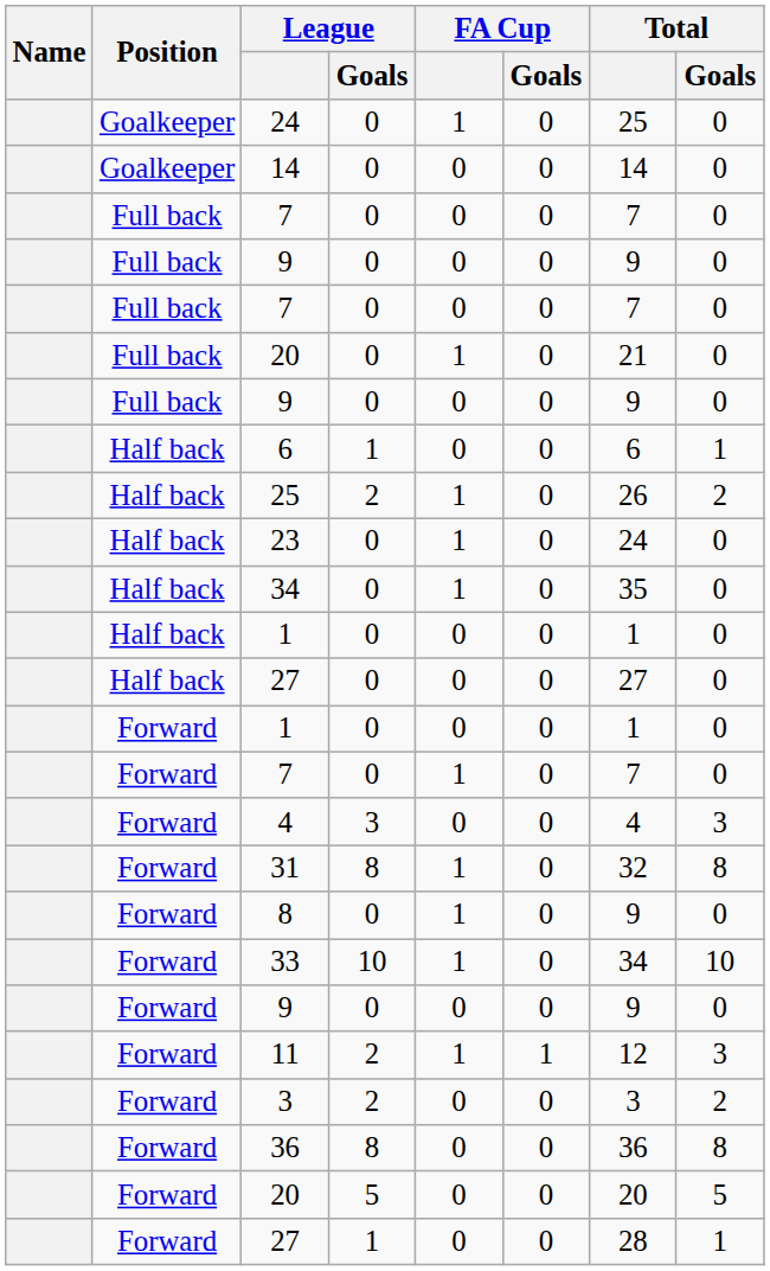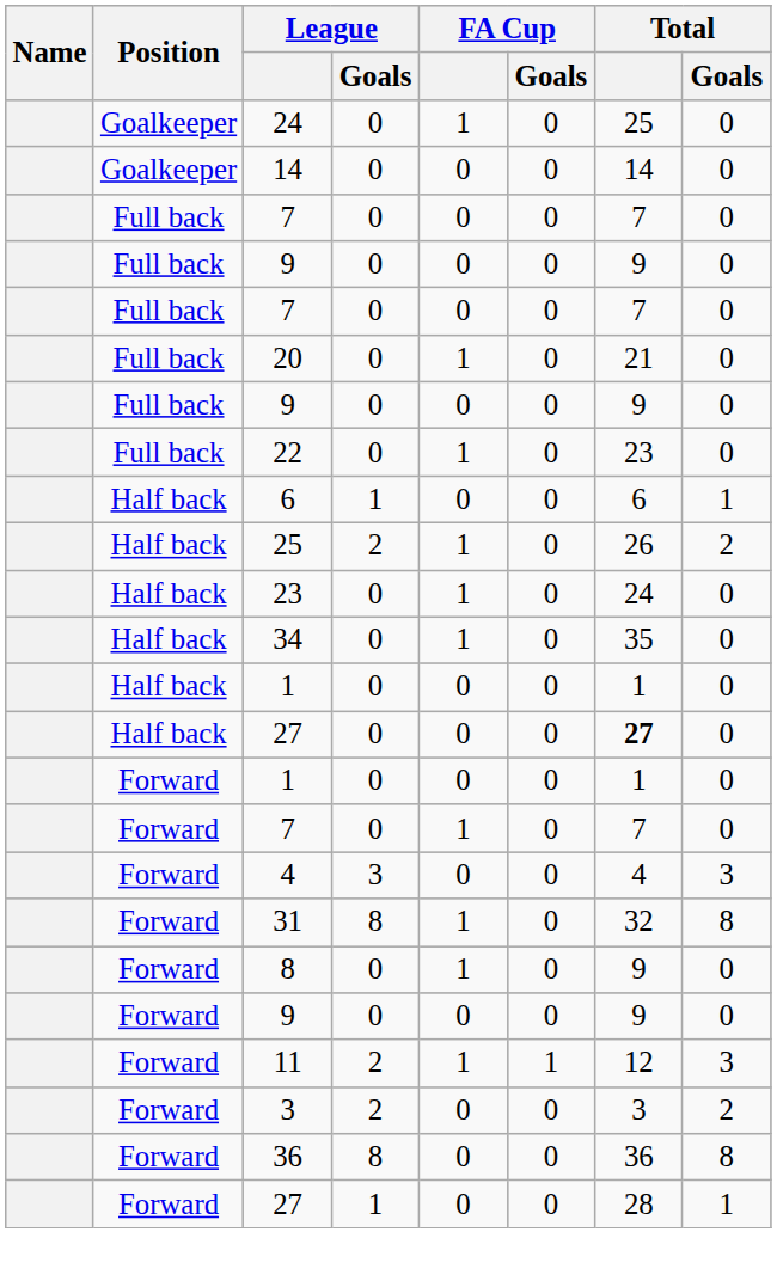 <table class="wikitable sortable plainrowheaders" style=text-align:center>
 <tr class="unsortable">
 <th scope=col rowspan=2>Name</th>
 <th scope=col rowspan=2>Position</th>
 <th scope=col colspan=2><a href='#'>League</a></th>
 <th scope=col colspan=2><a href='#'>FA Cup</a></th>
 <th scope=col colspan=2>Total</th>
 </tr>
 <tr>
 <th width=40 scope=col></th>
 <th width=40 scope=col>Goals</th>
 <th width=40 scope=col></th>
 <th width=40 scope=col>Goals</th>
 <th width=40 scope=col></th>
 <th width=40 scope=col>Goals</th>
 </tr>
 <tr>
 <th scope="row"></th>
 <td data-sort-value="1"><a href='#'>Goalkeeper</a></td>
 <td>24</td>
 <td>0</td>
 <td>1</td>
 <td>0</td>
 <td>25</td>
 <td>0</td>
 </tr>
 <tr>
 <th scope="row"></th>
 <td data-sort-value="1"><a href='#'>Goalkeeper</a></td>
 <td>14</td>
 <td>0</td>
 <td>0</td>
 <td>0</td>
 <td>14</td>
 <td>0</td>
 </tr>
 <tr>
 <th scope="row"></th>
 <td data-sort-value="2"><a href='#'>Full back</a></td>
 <td>7</td>
 <td>0</td>
 <td>0</td>
 <td>0</td>
 <td>7</td>
 <td>0</td>
 </tr>
 <tr>
 <th scope="row"></th>
 <td data-sort-value="2"><a href='#'>Full back</a></td>
 <td>9</td>
 <td>0</td>
 <td>0</td>
 <td>0</td>
 <td>9</td>
 <td>0</td>
 </tr>
 <tr>
 <th scope="row"></th>
 <td data-sort-value="2"><a href='#'>Full back</a></td>
 <td>7</td>
 <td>0</td>
 <td>0</td>
 <td>0</td>
 <td>7</td>
 <td>0</td>
 </tr>
 <tr>
 <th scope="row"></th>
 <td data-sort-value="2"><a href='#'>Full back</a></td>
 <td>20</td>
 <td>0</td>
 <td>1</td>
 <td>0</td>
 <td>21</td>
 <td>0</td>
 </tr>
 <tr>
 <th scope="row"></th>
 <td data-sort-value="2"><a href='#'>Full back</a></td>
 <td>9</td>
 <td>0</td>
 <td>0</td>
 <td>0</td>
 <td>9</td>
 <td>0</td>
 </tr>
 <tr>
 <th scope="row"></th>
+<td data-sort-value="2"><a href='#'>Full back</a></td>
+<td>22</td>
+<td>0</td>
+<td>1</td>
+<td>0</td>
+<td>23</td>
+<td>0</td>
+</tr>
+<tr>
+<th scope="row"></th>
 <td data-sort-value="3"><a href='#'>Half back</a></td>
 <td>6</td>
 <td>1</td>
 <td>0</td>
 <td>0</td>
 <td>6</td>
 <td>1</td>
 </tr>
 <tr>
 <th scope="row"></th>
 <td data-sort-value="3"><a href='#'>Half back</a></td>
 <td>25</td>
 <td>2</td>
 <td>1</td>
 <td>0</td>
 <td>26</td>
 <td>2</td>
 </tr>
 <tr>
 <th scope="row"></th>
 <td data-sort-value="3"><a href='#'>Half back</a></td>
 <td>23</td>
 <td>0</td>
 <td>1</td>
 <td>0</td>
 <td>24</td>
 <td>0</td>
 </tr>
 <tr>
 <th scope="row"></th>
 <td data-sort-value="3"><a href='#'>Half back</a></td>
 <td>34</td>
 <td>0</td>
 <td>1</td>
 <td>0</td>
 <td>35</td>
 <td>0</td>
 </tr>
 <tr>
 <th scope="row"></th>
 <td data-sort-value="3"><a href='#'>Half back</a></td>
 <td>1</td>
 <td>0</td>
 <td>0</td>
 <td>0</td>
 <td>1</td>
 <td>0</td>
 </tr>
 <tr>
 <th scope="row"></th>
 <td data-sort-value="3"><a href='#'>Half back</a></td>
 <td>27</td>
 <td>0</td>
 <td>0</td>
 <td>0</td>
-<td>27</td>
+<td><strong>27</strong></td>
 <td>0</td>
 </tr>
 <tr>
 <th scope="row"></th>
 <td data-sort-value="4"><a href='#'>Forward</a></td>
 <td>1</td>
 <td>0</td>
 <td>0</td>
 <td>0</td>
 <td>1</td>
 <td>0</td>
 </tr>
 <tr>
 <th scope="row"></th>
 <td data-sort-value="4"><a href='#'>Forward</a></td>
 <td>7</td>
 <td>0</td>
 <td>1</td>
 <td>0</td>
 <td>7</td>
 <td>0</td>
 </tr>
 <tr>
 <th scope="row"></th>
 <td data-sort-value="4"><a href='#'>Forward</a></td>
 <td>4</td>
 <td>3</td>
 <td>0</td>
 <td>0</td>
 <td>4</td>
 <td>3</td>
 </tr>
 <tr>
 <th scope="row"></th>
 <td data-sort-value="4"><a href='#'>Forward</a></td>
 <td>31</td>
 <td>8</td>
 <td>1</td>
 <td>0</td>
 <td>32</td>
 <td>8</td>
 </tr>
 <tr>
 <th scope="row"></th>
 <td data-sort-value="4"><a href='#'>Forward</a></td>
 <td>8</td>
 <td>0</td>
 <td>1</td>
 <td>0</td>
 <td>9</td>
 <td>0</td>
 </tr>
 <tr>
 <th scope="row"></th>
 <td data-sort-value="4"><a href='#'>Forward</a></td>
-<td>33</td>
-<td>10</td>
-<td>1</td>
-<td>0</td>
-<td>34</td>
-<td>10</td>
-</tr>
-<tr>
-<th scope="row"></th>
-<td data-sort-value="4"><a href='#'>Forward</a></td>
 <td>9</td>
 <td>0</td>
 <td>0</td>
 <td>0</td>
 <td>9</td>
 <td>0</td>
 </tr>
 <tr>
 <th scope="row"></th>
 <td data-sort-value="4"><a href='#'>Forward</a></td>
 <td>11</td>
 <td>2</td>
 <td>1</td>
 <td>1</td>
 <td>12</td>
 <td>3</td>
 </tr>
 <tr>
 <th scope="row"></th>
 <td data-sort-value="4"><a href='#'>Forward</a></td>
 <td>3</td>
 <td>2</td>
 <td>0</td>
 <td>0</td>
 <td>3</td>
 <td>2</td>
 </tr>
 <tr>
 <th scope="row"></th>
 <td data-sort-value="4"><a href='#'>Forward</a></td>
 <td>36</td>
 <td>8</td>
 <td>0</td>
 <td>0</td>
 <td>36</td>
 <td>8</td>
 </tr>
 <tr>
-<th scope="row"> </th>
-<td data-sort-value="4"><a href='#'>Forward</a></td>
-<td>20</td>
-<td>5</td>
-<td>0</td>
-<td>0</td>
-<td>20</td>
-<td>5</td>
-</tr>
-<tr>
 <th scope="row"></th>
 <td data-sort-value="4"><a href='#'>Forward</a></td>
 <td>27</td>
 <td>1</td>
 <td>0</td>
 <td>0</td>
 <td>28</td>
 <td>1</td>
 </tr>
 </table>
